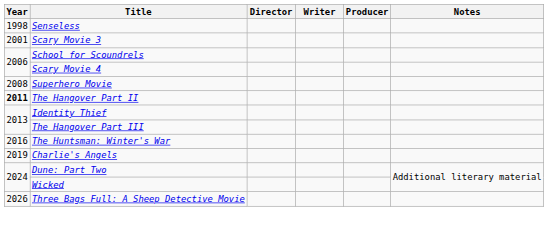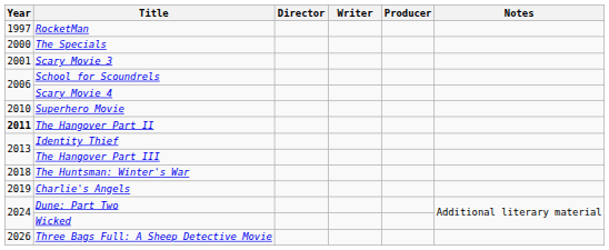 <table class="wikitable">
 <tr>
 <th>Year</th>
 <th>Title</th>
 <th width=65>Director</th>
 <th width=65>Writer</th>
 <th>Producer</th>
 <th>Notes</th>
 </tr>
 <tr>
-<td>1998</td>
-<td><em><a href='#'>Senseless</a></em></td>
+<td>1997</td>
+<td><em><a href='#'>RocketMan</a></em></td>
+<td></td>
+<td></td>
+<td></td>
+<td></td>
+</tr>
+<tr>
+<td>2000</td>
+<td><em><a href='#'>The Specials</a></em></td>
 <td></td>
 <td></td>
 <td></td>
 <td></td>
 </tr>
 <tr>
 <td>2001</td>
 <td><em><a href='#'>Scary Movie 3</a></em></td>
 <td></td>
 <td></td>
 <td></td>
 <td></td>
 </tr>
 <tr>
 <td rowspan=2>2006</td>
 <td><em><a href='#'>School for Scoundrels</a></em></td>
 <td></td>
 <td></td>
 <td></td>
 <td></td>
 </tr>
 <tr>
 <td><em><a href='#'>Scary Movie 4</a></em></td>
 <td></td>
 <td></td>
 <td></td>
 <td></td>
 </tr>
 <tr>
-<td>2008</td>
+<td>2010</td>
 <td><em><a href='#'>Superhero Movie</a></em></td>
 <td></td>
 <td></td>
 <td></td>
 <td></td>
 </tr>
 <tr>
 <td><strong>2011</strong></td>
 <td><em><a href='#'>The Hangover Part II</a></em></td>
 <td></td>
 <td></td>
 <td></td>
 <td></td>
 </tr>
 <tr>
 <td rowspan="2">2013</td>
 <td><em><a href='#'>Identity Thief</a></em></td>
 <td></td>
 <td></td>
 <td></td>
 <td></td>
 </tr>
 <tr>
 <td><em><a href='#'>The Hangover Part III</a></em></td>
 <td></td>
 <td></td>
 <td></td>
 <td></td>
 </tr>
 <tr>
-<td>2016</td>
+<td>2018</td>
 <td><em><a href='#'>The Huntsman: Winter's War</a></em></td>
 <td></td>
 <td></td>
 <td></td>
 <td></td>
 </tr>
 <tr>
 <td>2019</td>
 <td><em><a href='#'>Charlie's Angels</a></em></td>
 <td></td>
 <td></td>
 <td></td>
 <td></td>
 </tr>
 <tr>
 <td rowspan=2>2024</td>
 <td><em><a href='#'>Dune: Part Two</a></em></td>
 <td></td>
 <td></td>
 <td></td>
 <td rowspan=2>Additional literary material</td>
 </tr>
 <tr>
 <td><em><a href='#'>Wicked</a></em></td>
 <td></td>
 <td></td>
 <td></td>
 </tr>
 <tr>
 <td>2026</td>
 <td><em><a href='#'>Three Bags Full: A Sheep Detective Movie</a></em></td>
 <td></td>
 <td></td>
 <td></td>
 <td><br></td>
 </tr>
 </table>
